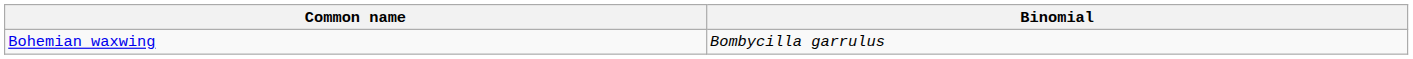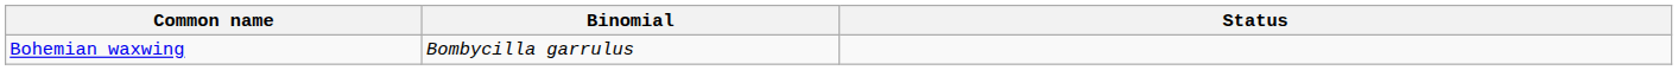 <table width=60% class="wikitable">
 <tr>
 <th width=15%>Common name</th>
 <th width=15%>Binomial</th>
+<th width=30%>Status</th>
 </tr>
 <tr>
 <td><a href='#'>Bohemian waxwing</a></td>
 <td><em>Bombycilla garrulus</em></td>
+<td></td>
 </tr>
 </table>
